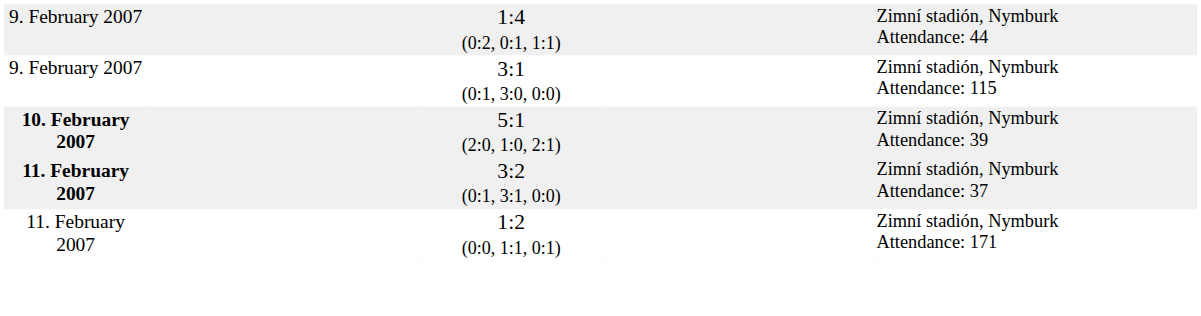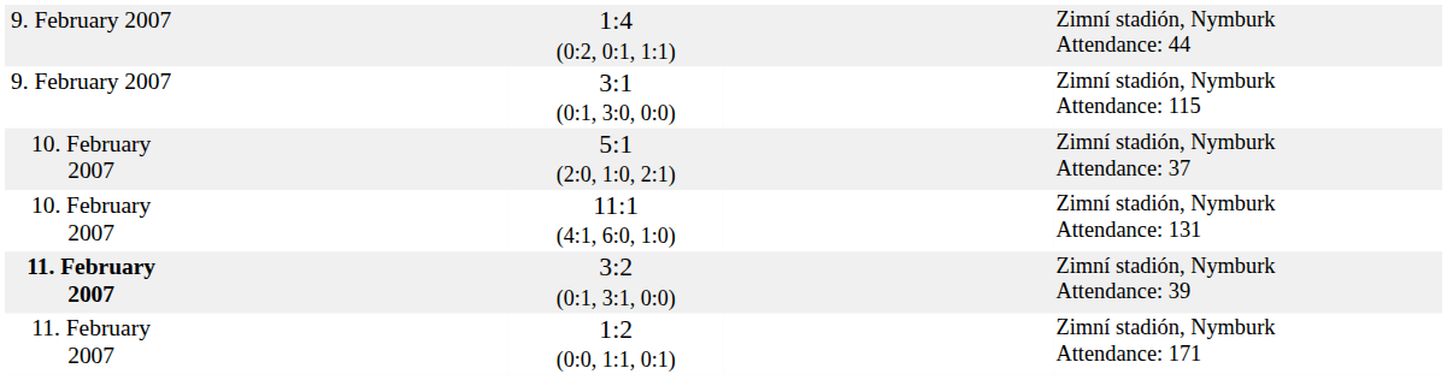 <table style="width: 100%; background: #F0F0F0;" cellspacing="0">
 <tr valign="top">
 <td align="center" width="12%" style="font-size:90%;">9. February 2007</td>
 <td width="23%" align="right"></td>
 <td width="15%" align="center">1:4<br><small>(0:2, 0:1, 1:1)</small></td>
 <td width="23%" align="left"></td>
 <td style="font-size:85%;">Zimní stadión, Nymburk<br>Attendance: 44</td>
 </tr>
 <tr style="background: #FFFFFF;" valign="top">
 <td align="center" style="font-size:90%;">9. February 2007</td>
 <td align="right"></td>
 <td align="center">3:1<br><small>(0:1, 3:0, 0:0)</small></td>
 <td align="left"></td>
 <td style="font-size:85%;">Zimní stadión, Nymburk<br>Attendance: 115</td>
 </tr>
 <tr valign="top">
-<td align="center" style="font-size:90%;"><strong>10. February 2007</strong></td>
+<td align="center" style="font-size:90%;">10. February 2007</td>
 <td align="right"></td>
 <td align="center">5:1<br><small>(2:0, 1:0, 2:1)</small></td>
 <td align="left"></td>
-<td style="font-size:85%;">Zimní stadión, Nymburk<br>Attendance: 39</td>
+<td style="font-size:85%;">Zimní stadión, Nymburk<br>Attendance: 37</td>
+</tr>
+<tr style="background: #FFFFFF;" valign="top">
+<td align="center" style="font-size:90%;">10. February 2007</td>
+<td align="right"></td>
+<td align="center">11:1<br><small>(4:1, 6:0, 1:0)</small></td>
+<td align="left"></td>
+<td style="font-size:85%;">Zimní stadión, Nymburk<br>Attendance: 131</td>
 </tr>
 <tr valign="top">
 <td align="center" style="font-size:90%;"><strong>11. February 2007</strong></td>
 <td align="right"></td>
 <td align="center">3:2<br><small>(0:1, 3:1, 0:0)</small></td>
 <td align="left"></td>
-<td style="font-size:85%;">Zimní stadión, Nymburk<br>Attendance: 37</td>
+<td style="font-size:85%;">Zimní stadión, Nymburk<br>Attendance: 39</td>
 </tr>
 <tr style="background: #FFFFFF;" valign="top">
 <td align="center" style="font-size:90%;">11. February 2007</td>
 <td align="right"></td>
 <td align="center">1:2<br><small>(0:0, 1:1, 0:1)</small></td>
 <td align="left"></td>
 <td style="font-size:85%;">Zimní stadión, Nymburk<br>Attendance: 171</td>
 </tr>
 </table>
